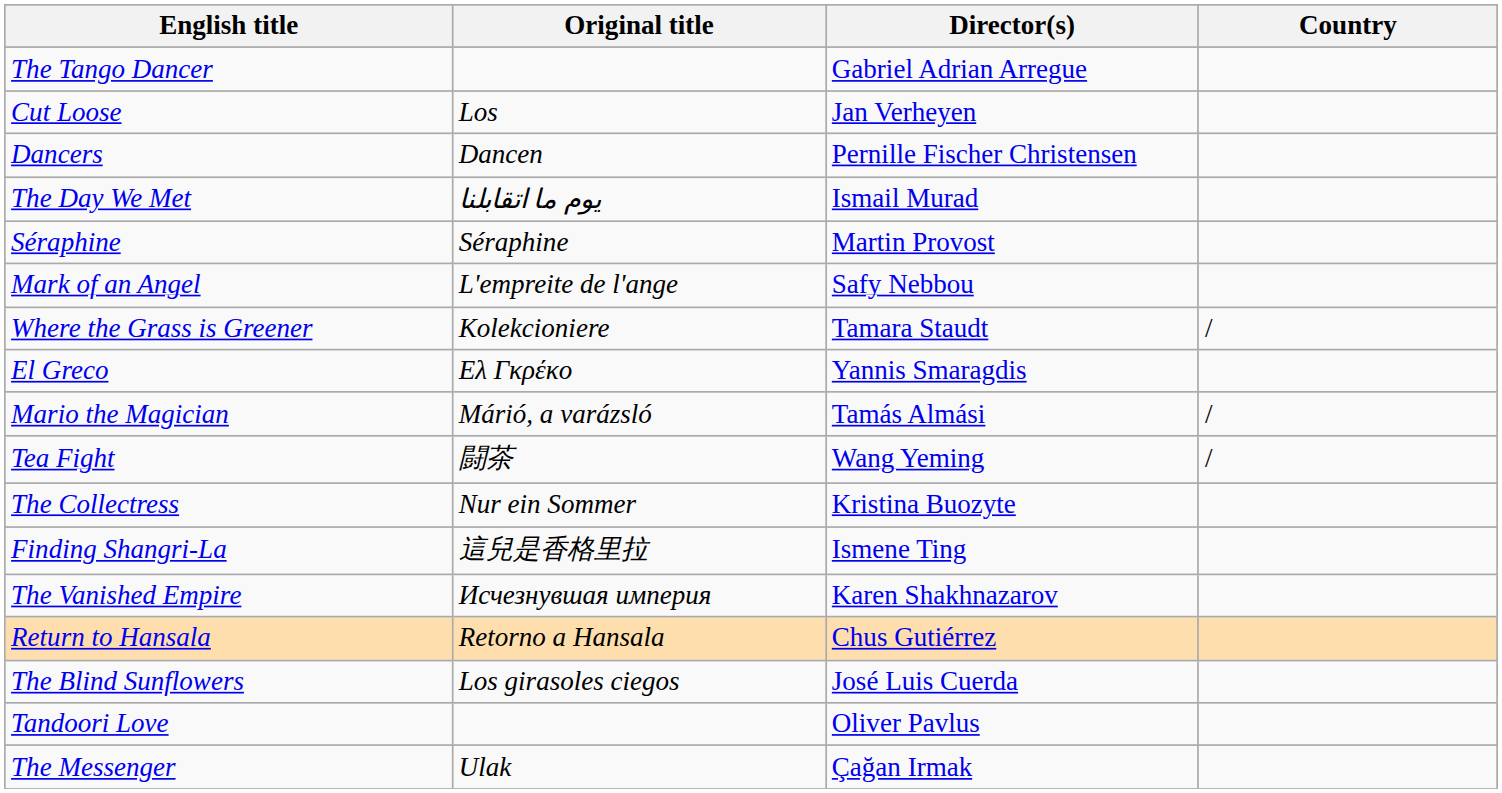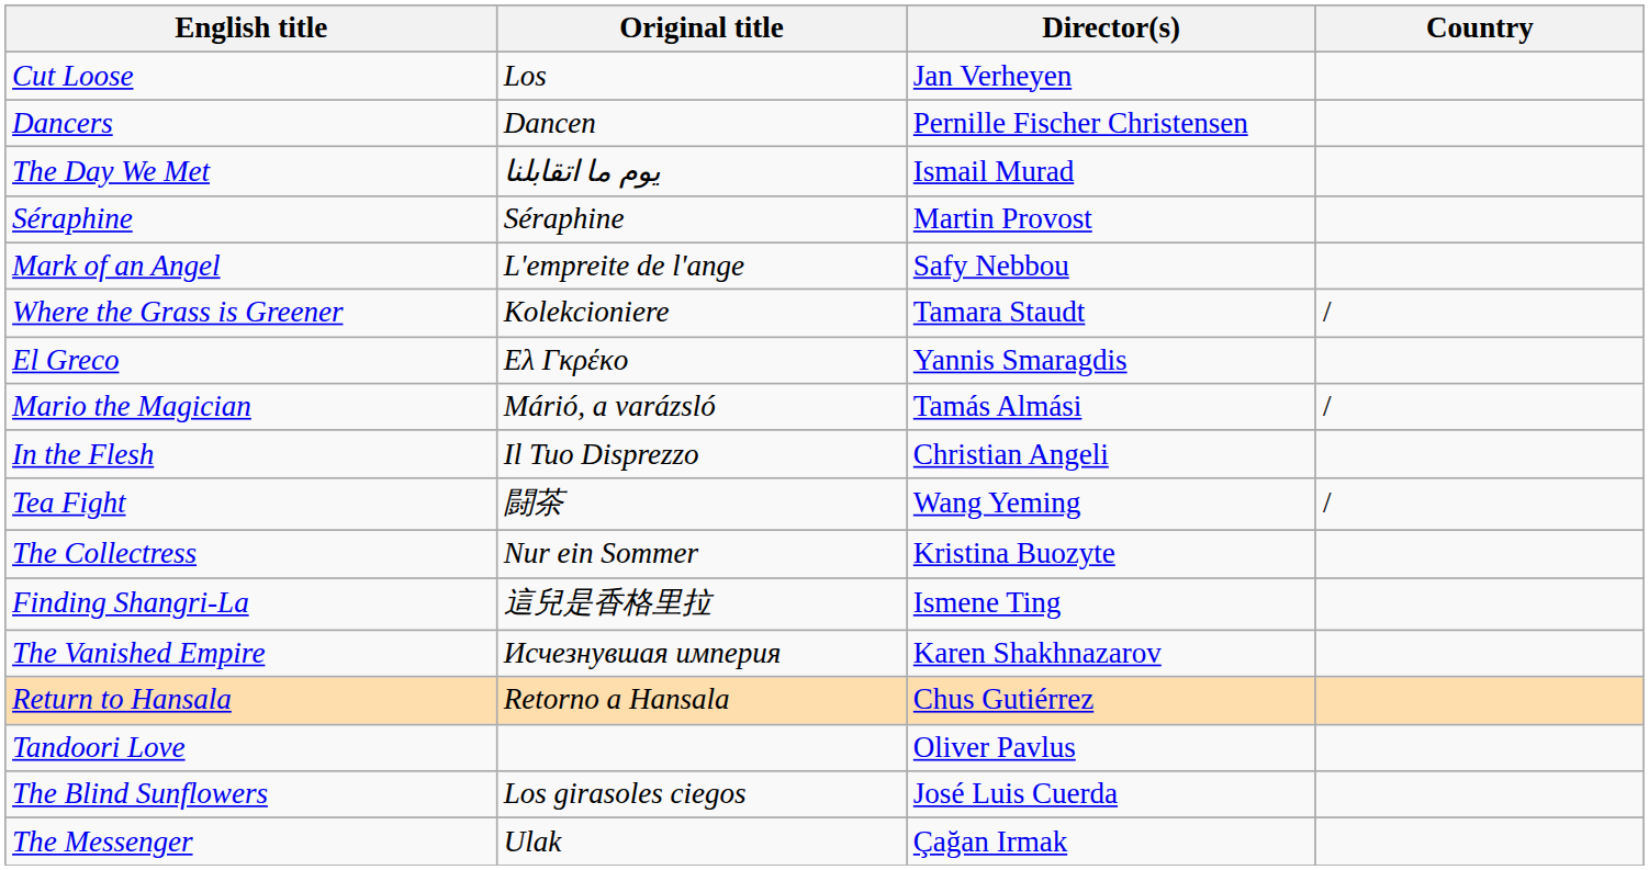 <table class="sortable wikitable" width=100% cellpadding="5">
 <tr>
 <th width="30%">English title</th>
 <th width="25%">Original title</th>
 <th width="25%">Director(s)</th>
 <th width="20%">Country</th>
-</tr>
-<tr>
-<td><em><a href='#'>The Tango Dancer</a></em></td>
-<td></td>
-<td><a href='#'>Gabriel Adrian Arregue</a></td>
-<td></td>
 </tr>
 <tr>
 <td><em><a href='#'>Cut Loose</a></em></td>
 <td><em>Los</em></td>
 <td><a href='#'>Jan Verheyen</a></td>
 <td></td>
 </tr>
 <tr>
 <td><em><a href='#'>Dancers</a></em></td>
 <td><em>Dancen</em></td>
 <td><a href='#'>Pernille Fischer Christensen</a></td>
 <td></td>
 </tr>
 <tr>
 <td><em><a href='#'>The Day We Met</a></em></td>
 <td><em>يوم ما اتقابلنا</em></td>
 <td><a href='#'>Ismail Murad</a></td>
 <td></td>
 </tr>
 <tr>
 <td><em><a href='#'>Séraphine</a></em></td>
 <td><em>Séraphine</em></td>
 <td><a href='#'>Martin Provost</a></td>
 <td></td>
 </tr>
 <tr>
 <td><em><a href='#'>Mark of an Angel</a></em></td>
 <td><em>L'empreite de l'ange</em></td>
 <td><a href='#'>Safy Nebbou</a></td>
 <td></td>
 </tr>
 <tr>
 <td><em><a href='#'>Where the Grass is Greener</a></em></td>
 <td><em>Kolekcioniere</em></td>
 <td><a href='#'>Tamara Staudt</a></td>
 <td>/</td>
 </tr>
 <tr>
 <td><em><a href='#'>El Greco</a></em></td>
 <td><em>Ελ Γκρέκο</em></td>
 <td><a href='#'>Yannis Smaragdis</a></td>
 <td></td>
 </tr>
 <tr>
 <td><em><a href='#'>Mario the Magician</a></em></td>
 <td><em>Márió, a varázsló</em></td>
 <td><a href='#'>Tamás Almási</a></td>
 <td>/</td>
 </tr>
 <tr>
+<td><em><a href='#'>In the Flesh</a></em></td>
+<td><em>Il Tuo Disprezzo</em></td>
+<td><a href='#'>Christian Angeli</a></td>
+<td></td>
+</tr>
+<tr>
 <td><em><a href='#'>Tea Fight</a></em></td>
 <td><em>闘茶</em></td>
 <td><a href='#'>Wang Yeming</a></td>
 <td>/</td>
 </tr>
 <tr>
 <td><em><a href='#'>The Collectress</a></em></td>
 <td><em>Nur ein Sommer</em></td>
 <td><a href='#'>Kristina Buozyte</a></td>
 <td></td>
 </tr>
 <tr>
 <td><em><a href='#'>Finding Shangri-La</a></em></td>
 <td><em>這兒是香格里拉</em></td>
 <td><a href='#'>Ismene Ting</a></td>
 <td></td>
 </tr>
 <tr>
 <td><em><a href='#'>The Vanished Empire</a></em></td>
 <td><em>Исчезнувшая империя</em></td>
 <td><a href='#'>Karen Shakhnazarov</a></td>
 <td></td>
 </tr>
 <tr style="background:#FFDEAD;">
 <td><em><a href='#'>Return to Hansala</a></em></td>
 <td><em>Retorno a Hansala</em></td>
 <td><a href='#'>Chus Gutiérrez</a></td>
 <td></td>
 </tr>
 <tr>
+<td><em><a href='#'>Tandoori Love</a></em></td>
+<td></td>
+<td><a href='#'>Oliver Pavlus</a></td>
+<td></td>
+</tr>
+<tr>
 <td><em><a href='#'>The Blind Sunflowers</a></em></td>
 <td><em>Los girasoles ciegos</em></td>
 <td><a href='#'>José Luis Cuerda</a></td>
-<td></td>
-</tr>
-<tr>
-<td><em><a href='#'>Tandoori Love</a></em></td>
-<td></td>
-<td><a href='#'>Oliver Pavlus</a></td>
 <td></td>
 </tr>
 <tr>
 <td><em><a href='#'>The Messenger</a></em></td>
 <td><em>Ulak</em></td>
 <td><a href='#'>Çağan Irmak</a></td>
 <td></td>
 </tr>
 </table>
